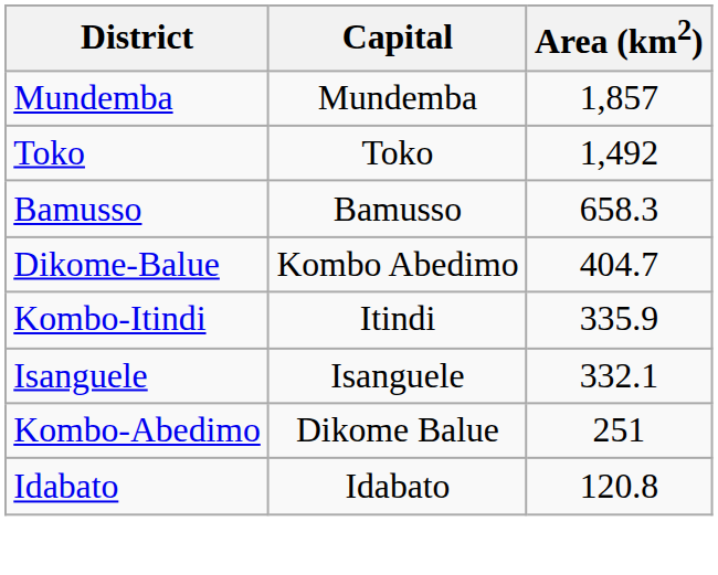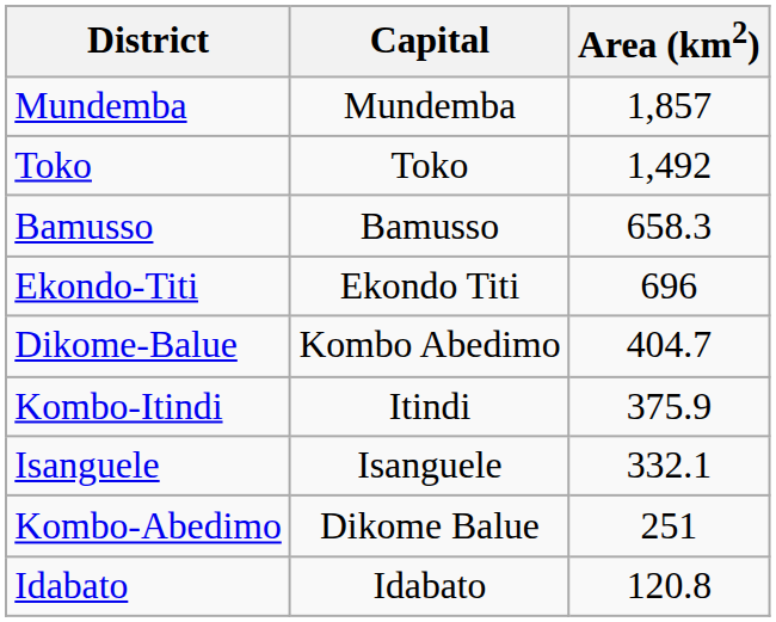 <table class="wikitable sortable">
 <tr>
 <th align="left">District</th>
 <th>Capital</th>
 <th>Area (km<sup>2</sup>)</th>
 </tr>
 <tr>
 <td align="left"><a href='#'>Mundemba</a></td>
 <td align="center">Mundemba</td>
 <td align="center">1,857</td>
 </tr>
 <tr>
 <td align="left"><a href='#'>Toko</a></td>
 <td align="center">Toko</td>
 <td align="center">1,492</td>
 </tr>
 <tr>
 <td align="left"><a href='#'>Bamusso</a></td>
 <td align="center">Bamusso</td>
 <td align="center">658.3</td>
 </tr>
 <tr>
+<td align="left"><a href='#'>Ekondo-Titi</a></td>
+<td align="center">Ekondo Titi</td>
+<td align="center">696</td>
+</tr>
+<tr>
 <td align="left"><a href='#'>Dikome-Balue</a></td>
 <td align="center">Kombo Abedimo</td>
 <td align="center">404.7</td>
 </tr>
 <tr>
 <td align="left"><a href='#'>Kombo-Itindi</a></td>
 <td align="center">Itindi</td>
-<td align="center">335.9</td>
+<td align="center">375.9</td>
 </tr>
 <tr>
 <td align="left"><a href='#'>Isanguele</a></td>
 <td align="center">Isanguele</td>
 <td align="center">332.1</td>
 </tr>
 <tr>
 <td align="left"><a href='#'>Kombo-Abedimo</a></td>
 <td align="center">Dikome Balue</td>
 <td align="center">251</td>
 </tr>
 <tr>
 <td align="left"><a href='#'>Idabato</a></td>
 <td align="center">Idabato</td>
 <td align="center">120.8</td>
 </tr>
 </table>
